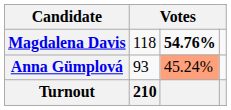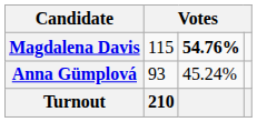 <table class="wikitable">
 <tr>
 <th>Candidate</th>
 <th colspan=3>Votes</th>
 </tr>
 <tr>
 <th><a href='#'>Magdalena Davis</a></th>
-<td>118</td>
+<td>115</td>
 <td><strong>54.76%</strong></td>
 <td></td>
 </tr>
 <tr>
 <th><a href='#'>Anna Gümplová</a></th>
 <td>93</td>
-<td style="background: lightsalmon;">45.24%</td>
+<td>45.24%</td>
 <td></td>
 </tr>
 <tr>
 <th>Turnout</th>
 <th>210</th>
 <th></th>
 <th></th>
 </tr>
 </table>
